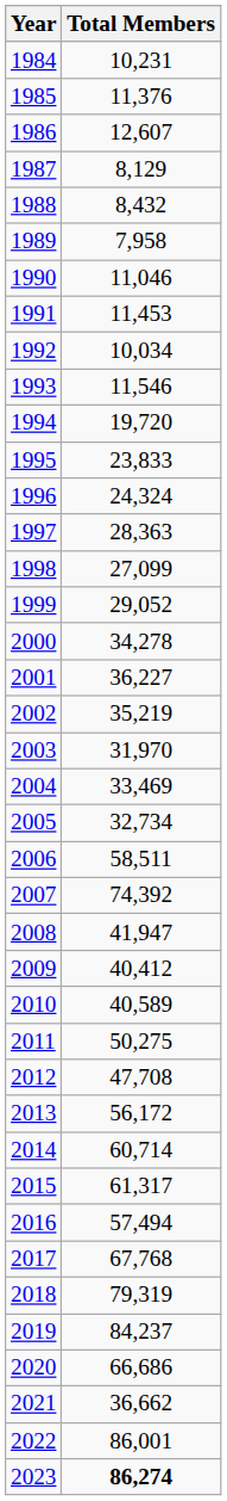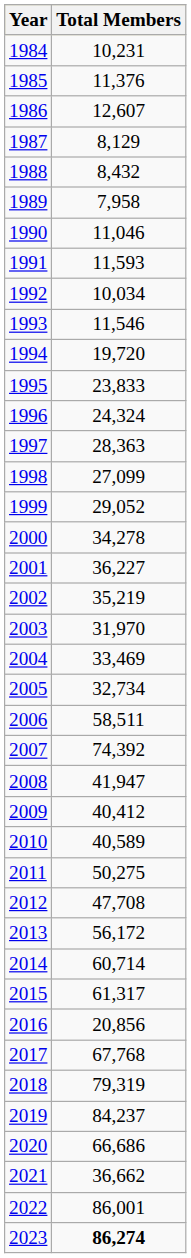 <table class="wikitable sortable">
 <tr style="background:#bdb76b;">
 <th>Year</th>
 <th>Total Members</th>
 </tr>
 <tr>
 <td><a href='#'>1984</a></td>
 <td style="text-align: center;">10,231</td>
 </tr>
 <tr>
 <td><a href='#'>1985</a></td>
 <td style="text-align: center;">11,376</td>
 </tr>
 <tr>
 <td><a href='#'>1986</a></td>
 <td style="text-align: center;">12,607</td>
 </tr>
 <tr>
 <td><a href='#'>1987</a></td>
 <td style="text-align: center;">8,129</td>
 </tr>
 <tr>
 <td><a href='#'>1988</a></td>
 <td style="text-align: center;">8,432</td>
 </tr>
 <tr>
 <td><a href='#'>1989</a></td>
 <td style="text-align: center;">7,958</td>
 </tr>
 <tr>
 <td><a href='#'>1990</a></td>
 <td style="text-align: center;">11,046</td>
 </tr>
 <tr>
 <td><a href='#'>1991</a></td>
-<td style="text-align: center;">11,453</td>
+<td style="text-align: center;">11,593</td>
 </tr>
 <tr>
 <td><a href='#'>1992</a></td>
 <td style="text-align: center;">10,034</td>
 </tr>
 <tr>
 <td><a href='#'>1993</a></td>
 <td style="text-align: center;">11,546</td>
 </tr>
 <tr>
 <td><a href='#'>1994</a></td>
 <td style="text-align: center;">19,720</td>
 </tr>
 <tr>
 <td><a href='#'>1995</a></td>
 <td style="text-align: center;">23,833</td>
 </tr>
 <tr>
 <td><a href='#'>1996</a></td>
 <td style="text-align: center;">24,324</td>
 </tr>
 <tr>
 <td><a href='#'>1997</a></td>
 <td style="text-align: center;">28,363</td>
 </tr>
 <tr>
 <td><a href='#'>1998</a></td>
 <td style="text-align: center;">27,099</td>
 </tr>
 <tr>
 <td><a href='#'>1999</a></td>
 <td style="text-align: center;">29,052</td>
 </tr>
 <tr>
 <td><a href='#'>2000</a></td>
 <td style="text-align: center;">34,278</td>
 </tr>
 <tr>
 <td><a href='#'>2001</a></td>
 <td style="text-align: center;">36,227</td>
 </tr>
 <tr>
 <td><a href='#'>2002</a></td>
 <td style="text-align: center;">35,219</td>
 </tr>
 <tr>
 <td><a href='#'>2003</a></td>
 <td style="text-align: center;">31,970</td>
 </tr>
 <tr>
 <td><a href='#'>2004</a></td>
 <td style="text-align: center;">33,469</td>
 </tr>
 <tr>
 <td><a href='#'>2005</a></td>
 <td style="text-align: center;">32,734</td>
 </tr>
 <tr>
 <td><a href='#'>2006</a></td>
 <td style="text-align: center;">58,511</td>
 </tr>
 <tr>
 <td><a href='#'>2007</a></td>
 <td style="text-align: center;">74,392</td>
 </tr>
 <tr>
 <td><a href='#'>2008</a></td>
 <td style="text-align: center;">41,947</td>
 </tr>
 <tr>
 <td><a href='#'>2009</a></td>
 <td style="text-align: center;">40,412</td>
 </tr>
 <tr>
 <td><a href='#'>2010</a></td>
 <td style="text-align: center;">40,589</td>
 </tr>
 <tr>
 <td><a href='#'>2011</a></td>
 <td style="text-align: center;">50,275</td>
 </tr>
 <tr>
 <td><a href='#'>2012</a></td>
 <td style="text-align: center;">47,708</td>
 </tr>
 <tr>
 <td><a href='#'>2013</a></td>
 <td style="text-align: center;">56,172</td>
 </tr>
 <tr>
 <td><a href='#'>2014</a></td>
 <td style="text-align: center;">60,714</td>
 </tr>
 <tr>
 <td><a href='#'>2015</a></td>
 <td style="text-align: center;">61,317</td>
 </tr>
 <tr>
 <td><a href='#'>2016</a></td>
-<td style="text-align: center;">57,494</td>
+<td style="text-align: center;">20,856</td>
 </tr>
 <tr>
 <td><a href='#'>2017</a></td>
 <td style="text-align: center;">67,768</td>
 </tr>
 <tr>
 <td><a href='#'>2018</a></td>
 <td style="text-align: center;">79,319</td>
 </tr>
 <tr>
 <td><a href='#'>2019</a></td>
 <td style="text-align: center;">84,237</td>
 </tr>
 <tr>
 <td><a href='#'>2020</a></td>
 <td style="text-align: center;">66,686</td>
 </tr>
 <tr>
 <td><a href='#'>2021</a></td>
 <td style="text-align: center;">36,662</td>
 </tr>
 <tr>
 <td><a href='#'>2022</a></td>
 <td style="text-align: center;">86,001</td>
 </tr>
 <tr>
 <td><a href='#'>2023</a></td>
 <td style="text-align: center;"><strong>86,274</strong></td>
 </tr>
 </table>
